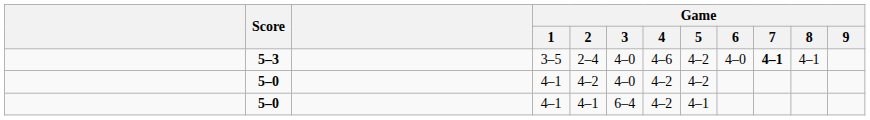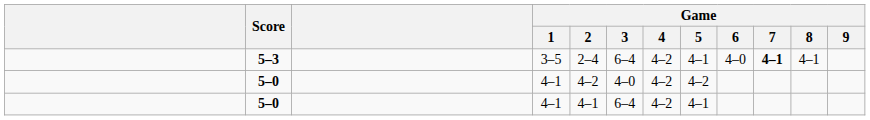 <table class="wikitable" style="text-align: center;">
 <tr>
 <th rowspan=2 align="right" width="270"></th>
 <th rowspan=2 width="45">Score</th>
 <th rowspan=2 align="left" width="270"></th>
 <th colspan=9>Game</th>
 </tr>
 <tr>
 <th width="35">1</th>
 <th width="35">2</th>
 <th width="35">3</th>
 <th width="35">4</th>
 <th width="35">5</th>
 <th width="35">6</th>
 <th width="35">7</th>
 <th width="35">8</th>
 <th width="35">9</th>
 </tr>
 <tr>
 <td align=left><strong><br></strong></td>
 <td align=center><strong>5–3</strong></td>
 <td align=left><br></td>
 <td>3–5</td>
 <td>2–4</td>
-<td>4–0</td>
-<td>4–6</td>
+<td>6–4</td>
 <td>4–2</td>
+<td>4–1</td>
 <td>4–0</td>
 <td><strong>4–1</strong></td>
 <td>4–1</td>
 <td></td>
 </tr>
 <tr>
 <td align=left><strong><br></strong></td>
 <td align=center><strong>5–0</strong></td>
 <td align=left><br></td>
 <td>4–1</td>
 <td>4–2</td>
 <td>4–0</td>
 <td>4–2</td>
 <td>4–2</td>
 <td></td>
 <td></td>
 <td></td>
 <td></td>
 </tr>
 <tr>
 <td align=left><strong><br></strong></td>
 <td align=center><strong>5–0</strong></td>
 <td align=left><br></td>
 <td>4–1</td>
 <td>4–1</td>
 <td>6–4</td>
 <td>4–2</td>
 <td>4–1</td>
 <td></td>
 <td></td>
 <td></td>
 <td></td>
 </tr>
 </table>
